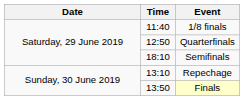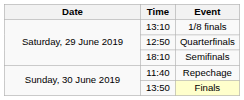 <table class="wikitable" style="text-align:center;">
 <tr>
 <th width="220">Date</th>
 <th width="50">Time</th>
 <th width="100">Event</th>
 </tr>
 <tr>
 <td rowspan="3">Saturday, 29 June 2019</td>
-<td>11:40</td>
+<td>13:10</td>
 <td>1/8 finals</td>
 </tr>
 <tr>
 <td>12:50</td>
 <td>Quarterfinals</td>
 </tr>
 <tr>
 <td>18:10</td>
 <td>Semifinals</td>
 </tr>
 <tr>
 <td rowspan="2">Sunday, 30 June 2019</td>
-<td>13:10</td>
+<td>11:40</td>
 <td>Repechage</td>
 </tr>
 <tr>
 <td>13:50</td>
 <td bgcolor="ffffcc">Finals</td>
 </tr>
 </table>
